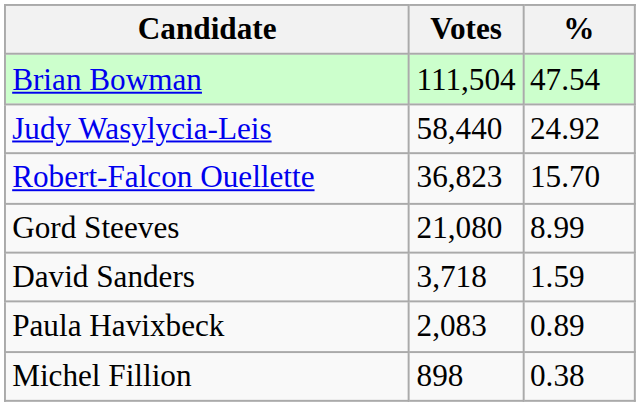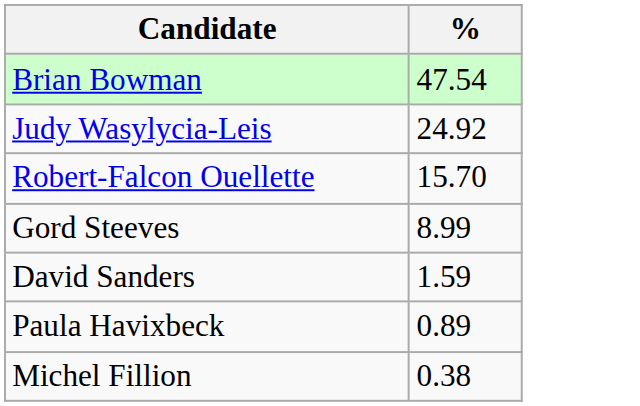 <table class="wikitable sortable">
 <tr>
 <th bgcolor="#DDDDFF" width="200px">Candidate</th>
-<th bgcolor="#DDDDFF" width="50px">Votes</th>
 <th bgcolor="#DDDDFF" width="50px">%</th>
 </tr>
 <tr style="text-align:left; background:#cfc;">
 <td><a href='#'>Brian Bowman</a></td>
-<td>111,504</td>
 <td>47.54</td>
 </tr>
 <tr>
 <td><a href='#'>Judy Wasylycia-Leis</a></td>
-<td>58,440</td>
 <td>24.92</td>
 </tr>
 <tr>
 <td><a href='#'>Robert-Falcon Ouellette</a></td>
-<td>36,823</td>
 <td>15.70</td>
 </tr>
 <tr>
 <td>Gord Steeves</td>
-<td>21,080</td>
 <td>8.99</td>
 </tr>
 <tr>
 <td>David Sanders</td>
-<td>3,718</td>
 <td>1.59</td>
 </tr>
 <tr>
 <td>Paula Havixbeck</td>
-<td>2,083</td>
 <td>0.89</td>
 </tr>
 <tr>
 <td>Michel Fillion</td>
-<td>898</td>
 <td>0.38</td>
 </tr>
 </table>
